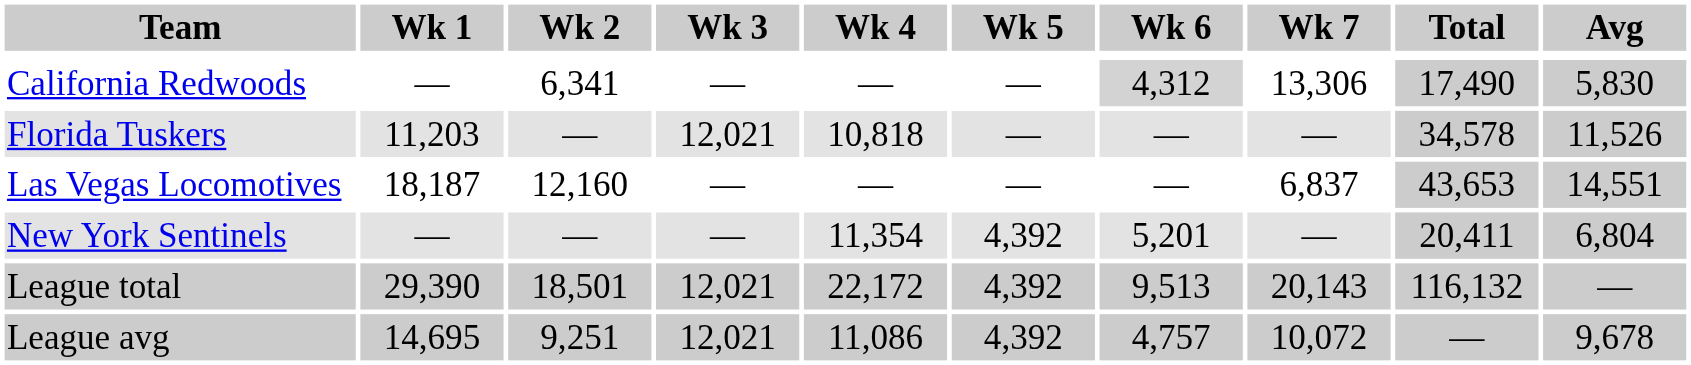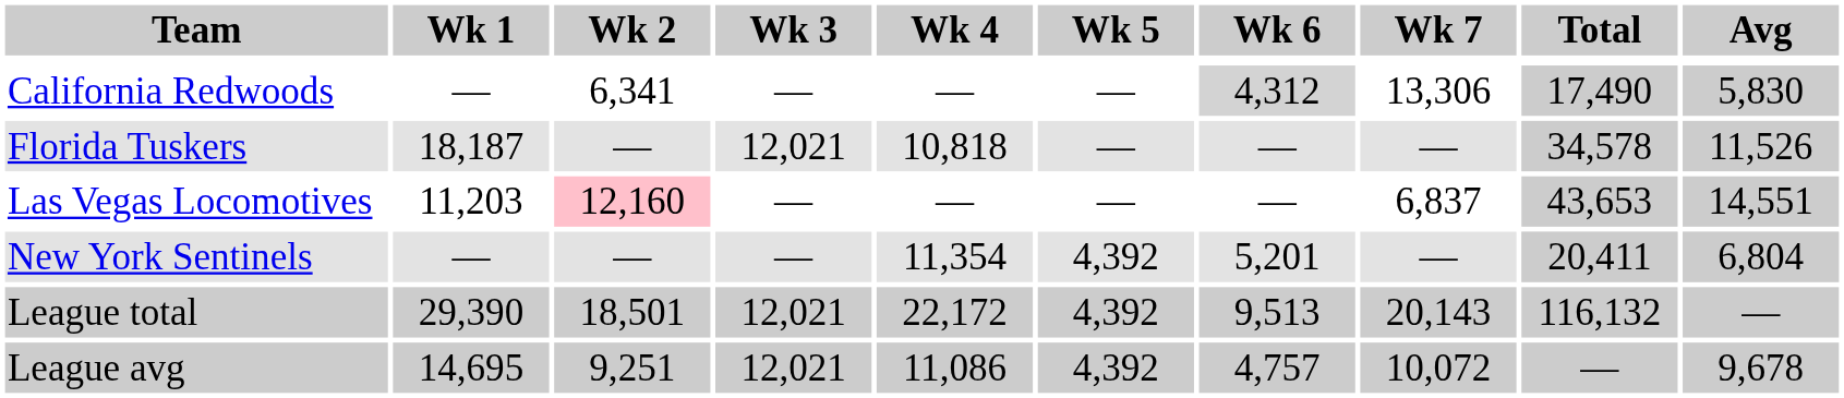 <table class="toccolours" style="font-size: 95%" class="sortable wikitable">
 <tr>
 <th bgcolor="#CCCCCC" width="150">Team</th>
 <th bgcolor="#CCCCCC" width="60">Wk 1</th>
 <th bgcolor="#CCCCCC" width="60">Wk 2</th>
 <th bgcolor="#CCCCCC" width="60">Wk 3</th>
 <th bgcolor="#CCCCCC" width="60">Wk 4</th>
 <th bgcolor="#CCCCCC" width="60">Wk 5</th>
 <th bgcolor="#CCCCCC" width="60">Wk 6</th>
 <th bgcolor="#CCCCCC" width="60">Wk 7</th>
 <th bgcolor="#CCCCCC" width="60">Total</th>
 <th bgcolor="#CCCCCC" width="60">Avg</th>
 </tr>
 <tr>
 </tr>
 <tr align="center">
 <td align="left"><a href='#'>California Redwoods</a></td>
 <td>—</td>
 <td>6,341</td>
 <td>—</td>
 <td>—</td>
 <td>—</td>
 <td style="background: lightgrey;">4,312</td>
 <td>13,306</td>
 <td bgcolor="#CCCCCC">17,490</td>
 <td bgcolor="#CCCCCC">5,830</td>
 </tr>
 <tr align="center" bgcolor=#E3E3E3>
 <td align="left"><a href='#'>Florida Tuskers</a></td>
-<td>11,203</td>
+<td>18,187</td>
 <td>—</td>
 <td>12,021</td>
 <td>10,818</td>
 <td>—</td>
 <td>—</td>
 <td>—</td>
 <td bgcolor="#CCCCCC">34,578</td>
 <td bgcolor="#CCCCCC">11,526</td>
 </tr>
 <tr align="center">
 <td align="left"><a href='#'>Las Vegas Locomotives</a></td>
-<td>18,187</td>
-<td>12,160</td>
+<td>11,203</td>
+<td style="background: pink;">12,160</td>
 <td>—</td>
 <td>—</td>
 <td>—</td>
 <td>—</td>
 <td>6,837</td>
 <td bgcolor="#CCCCCC">43,653</td>
 <td bgcolor="#CCCCCC">14,551</td>
 </tr>
 <tr align="center" bgcolor=#E3E3E3>
 <td align="left"><a href='#'>New York Sentinels</a></td>
 <td>—</td>
 <td>—</td>
 <td>—</td>
 <td>11,354</td>
 <td>4,392</td>
 <td>5,201</td>
 <td>—</td>
 <td bgcolor="#CCCCCC">20,411</td>
 <td bgcolor="#CCCCCC">6,804</td>
 </tr>
 <tr align="center" bgcolor=#CCCCCC>
 <td align="left">League total</td>
 <td>29,390</td>
 <td>18,501</td>
 <td>12,021</td>
 <td>22,172</td>
 <td>4,392</td>
 <td>9,513</td>
 <td>20,143</td>
 <td>116,132</td>
 <td>—</td>
 </tr>
 <tr align="center" bgcolor=#CCCCCC>
 <td align="left">League avg</td>
 <td>14,695</td>
 <td>9,251</td>
 <td>12,021</td>
 <td>11,086</td>
 <td>4,392</td>
 <td>4,757</td>
 <td>10,072</td>
 <td>—</td>
 <td>9,678</td>
 </tr>
 </table>
